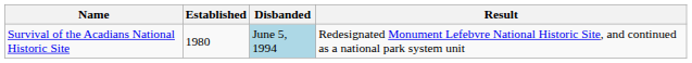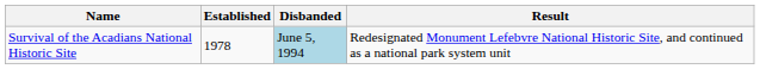 <table class="wikitable" style="width:70%;">
 <tr>
 <th>Name</th>
 <th>Established</th>
 <th>Disbanded</th>
 <th>Result</th>
 </tr>
 <tr>
 <td><a href='#'>Survival of the Acadians National Historic Site</a></td>
-<td>1980</td>
+<td>1978</td>
 <td style="background: lightblue;">June 5, 1994</td>
 <td>Redesignated <a href='#'>Monument Lefebvre National Historic Site</a>, and continued as a national park system unit</td>
 </tr>
 </table>
